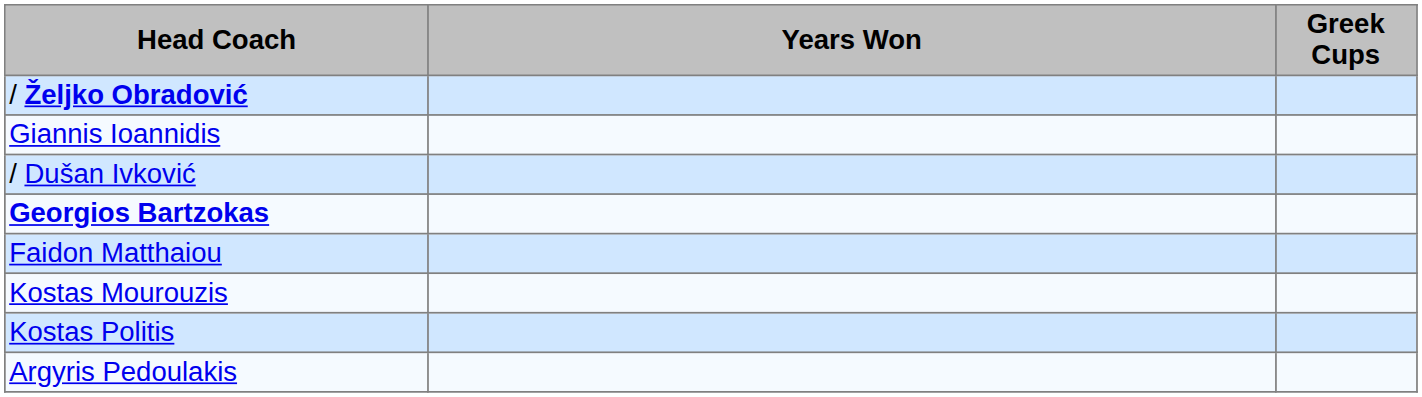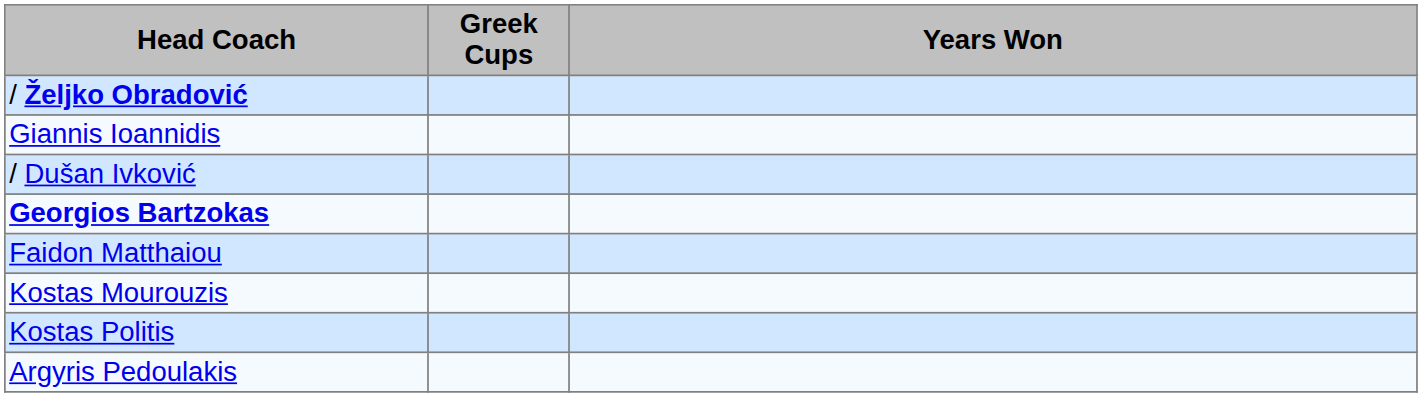 <table cellpadding=2 cellspacing=0 width=65% width=65% border=1 style="border-collapse:collapse"|>
 <tr>
 <th bgcolor=silver width=30%>Head Coach</th>
+<th bgcolor=silver width=10%>Greek Cups</th>
 <th bgcolor=silver width=60%>Years Won</th>
-<th bgcolor=silver width=10%>Greek Cups</th>
 </tr>
 <tr bgcolor=#D0E7FF>
 <td>/ <strong><a href='#'>Željko Obradović</a></strong></td>
 <td></td>
 <td></td>
 </tr>
 <tr bgcolor=#F5FAFF>
 <td> <a href='#'>Giannis Ioannidis</a></td>
 <td></td>
 <td></td>
 </tr>
 <tr bgcolor=#D0E7FF>
 <td>/ <a href='#'>Dušan Ivković</a></td>
 <td></td>
 <td></td>
 </tr>
 <tr bgcolor=#F5FAFF>
 <td> <strong><a href='#'>Georgios Bartzokas</a></strong></td>
 <td></td>
 <td></td>
 </tr>
 <tr bgcolor=#D0E7FF>
 <td> <a href='#'>Faidon Matthaiou</a></td>
 <td></td>
 <td></td>
 </tr>
 <tr bgcolor=#F5FAFF>
 <td> <a href='#'>Kostas Mourouzis</a></td>
 <td></td>
 <td></td>
 </tr>
 <tr bgcolor=#D0E7FF>
 <td> <a href='#'>Kostas Politis</a></td>
 <td></td>
 <td></td>
 </tr>
 <tr bgcolor=#F5FAFF>
 <td> <a href='#'>Argyris Pedoulakis</a></td>
 <td></td>
 <td></td>
 </tr>
 </table>
